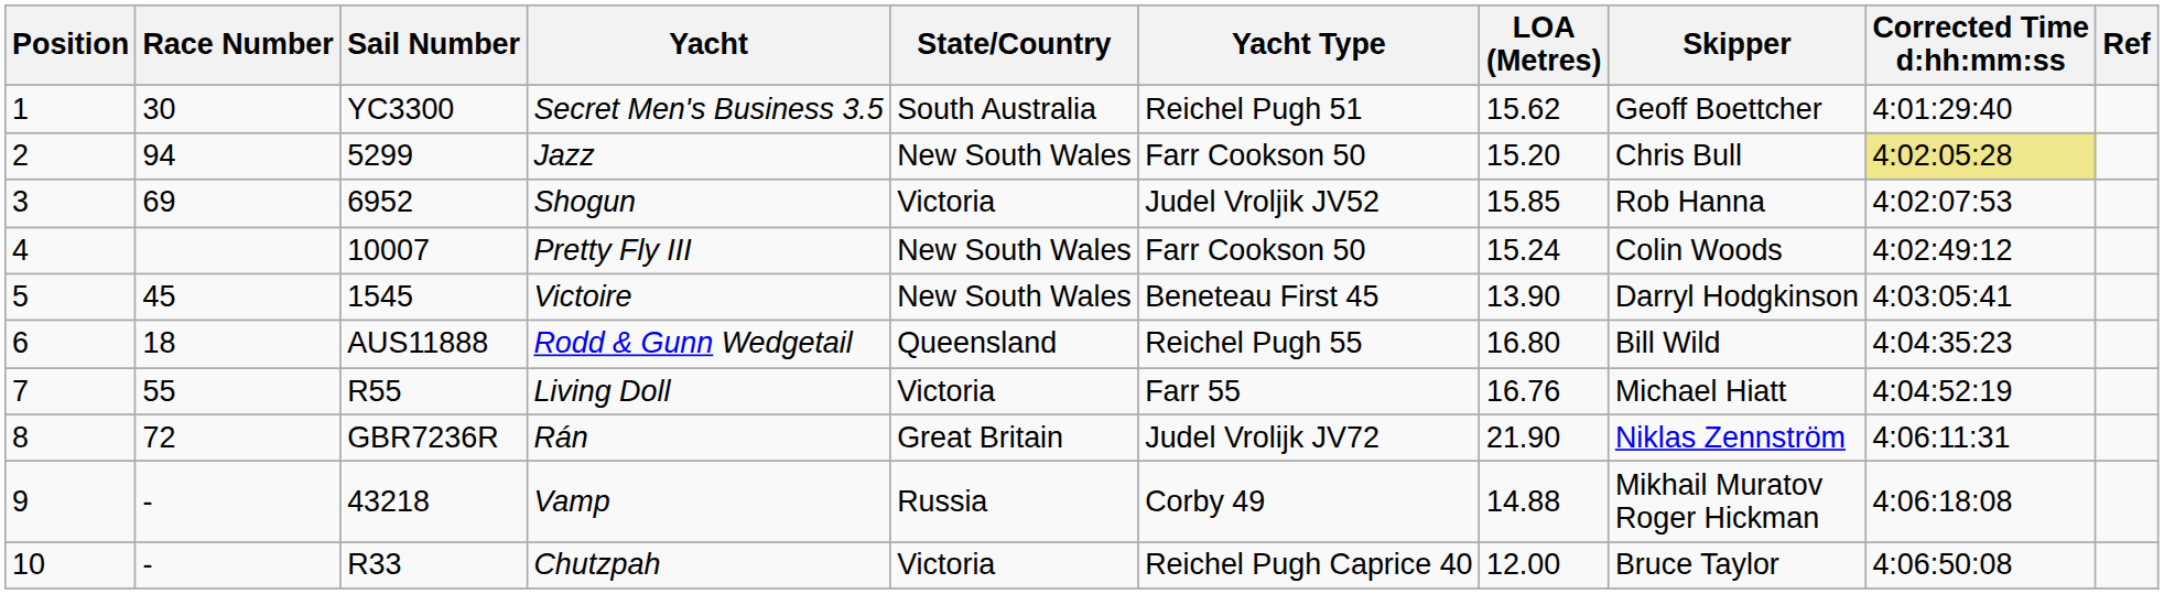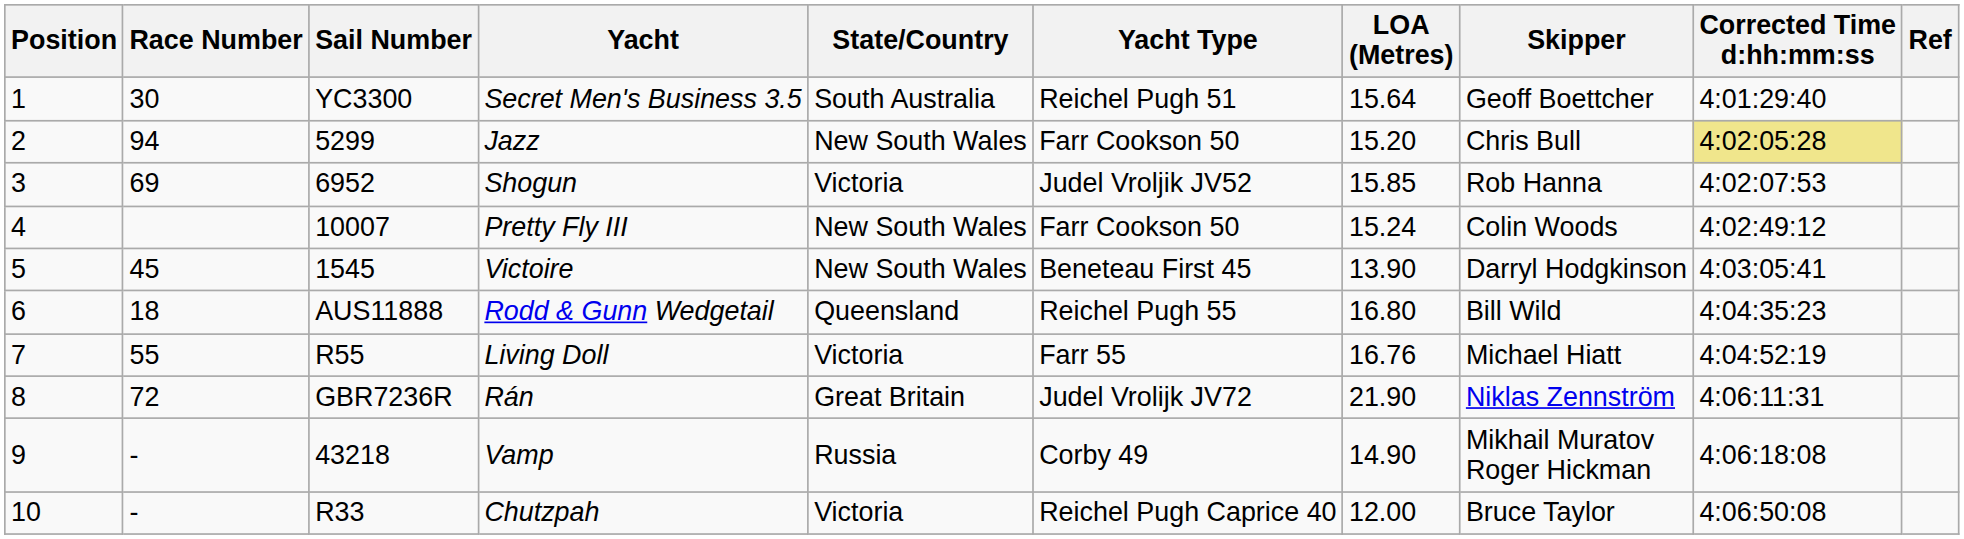 <table class="wikitable">
 <tr>
 <th>Position</th>
 <th>Race Number</th>
 <th>Sail Number</th>
 <th>Yacht</th>
 <th>State/Country</th>
 <th>Yacht Type</th>
 <th>LOA <br>(Metres)</th>
 <th>Skipper</th>
 <th>Corrected Time <br>d:hh:mm:ss</th>
 <th>Ref</th>
 </tr>
 <tr>
 <td>1</td>
 <td>30</td>
 <td>YC3300</td>
 <td><em>Secret Men's Business 3.5</em></td>
 <td> South Australia</td>
 <td>Reichel Pugh 51</td>
-<td>15.62</td>
+<td>15.64</td>
 <td>Geoff Boettcher</td>
 <td>4:01:29:40</td>
 <td></td>
 </tr>
 <tr>
 <td>2</td>
 <td>94</td>
 <td>5299</td>
 <td><em>Jazz</em></td>
 <td> New South Wales</td>
 <td>Farr Cookson 50</td>
 <td>15.20</td>
 <td>Chris Bull</td>
 <td style="background: khaki;">4:02:05:28</td>
 <td></td>
 </tr>
 <tr>
 <td>3</td>
 <td>69</td>
 <td>6952</td>
 <td><em>Shogun</em></td>
 <td> Victoria</td>
 <td>Judel Vroljik JV52</td>
 <td>15.85</td>
 <td>Rob Hanna</td>
 <td>4:02:07:53</td>
 <td></td>
 </tr>
 <tr>
 <td>4</td>
 <td></td>
 <td>10007</td>
 <td><em>Pretty Fly III</em></td>
 <td> New South Wales</td>
 <td>Farr Cookson 50</td>
 <td>15.24</td>
 <td>Colin Woods</td>
 <td>4:02:49:12</td>
 <td></td>
 </tr>
 <tr>
 <td>5</td>
 <td>45</td>
 <td>1545</td>
 <td><em>Victoire</em></td>
 <td> New South Wales</td>
 <td>Beneteau First 45</td>
 <td>13.90</td>
 <td>Darryl Hodgkinson</td>
 <td>4:03:05:41</td>
 <td></td>
 </tr>
 <tr>
 <td>6</td>
 <td>18</td>
 <td>AUS11888</td>
 <td><em><a href='#'>Rodd & Gunn</a> Wedgetail</em></td>
 <td> Queensland</td>
 <td>Reichel Pugh 55</td>
 <td>16.80</td>
 <td>Bill Wild</td>
 <td>4:04:35:23</td>
 <td></td>
 </tr>
 <tr>
 <td>7</td>
 <td>55</td>
 <td>R55</td>
 <td><em>Living Doll</em></td>
 <td> Victoria</td>
 <td>Farr 55</td>
 <td>16.76</td>
 <td>Michael Hiatt</td>
 <td>4:04:52:19</td>
 <td></td>
 </tr>
 <tr>
 <td>8</td>
 <td>72</td>
 <td>GBR7236R</td>
 <td><em>Rán</em></td>
 <td> Great Britain</td>
 <td>Judel Vrolijk JV72</td>
 <td>21.90</td>
 <td><a href='#'>Niklas Zennström</a></td>
 <td>4:06:11:31</td>
 <td></td>
 </tr>
 <tr>
 <td>9</td>
 <td>-</td>
 <td>43218</td>
 <td><em>Vamp</em></td>
 <td> Russia</td>
 <td>Corby 49</td>
-<td>14.88</td>
+<td>14.90</td>
 <td>Mikhail Muratov <br> Roger Hickman</td>
 <td>4:06:18:08</td>
 <td></td>
 </tr>
 <tr>
 <td>10</td>
 <td>-</td>
 <td>R33</td>
 <td><em>Chutzpah</em></td>
 <td> Victoria</td>
 <td>Reichel Pugh Caprice 40</td>
 <td>12.00</td>
 <td>Bruce Taylor</td>
 <td>4:06:50:08</td>
 <td></td>
 </tr>
 </table>
